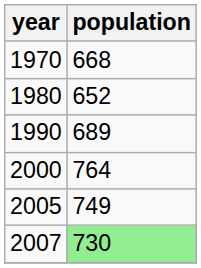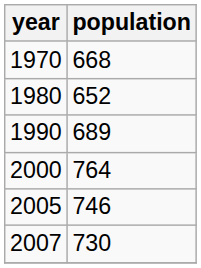 <table class="wikitable">
 <tr>
 <th>year</th>
 <th>population</th>
 </tr>
 <tr>
 <td>1970</td>
 <td>668</td>
 </tr>
 <tr>
 <td>1980</td>
 <td>652</td>
 </tr>
 <tr>
 <td>1990</td>
 <td>689</td>
 </tr>
 <tr>
 <td>2000</td>
 <td>764</td>
 </tr>
 <tr>
 <td>2005</td>
-<td>749</td>
+<td>746</td>
 </tr>
 <tr>
 <td>2007</td>
-<td style="background: lightgreen;">730</td>
+<td>730</td>
 </tr>
 <tr>
 </tr>
 </table>
